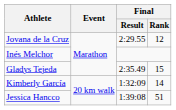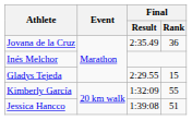 <table class="wikitable" style="font-size:90%">
 <tr>
 <th rowspan="2">Athlete</th>
 <th rowspan="2">Event</th>
 <th colspan="2">Final</th>
 </tr>
 <tr style="font-size:95%">
 <th>Result</th>
 <th>Rank</th>
 </tr>
 <tr align=center>
 <td align=left><a href='#'>Jovana de la Cruz</a></td>
 <td align=left rowspan=3><a href='#'>Marathon</a></td>
-<td>2:29.55</td>
-<td>12</td>
+<td>2:35.49</td>
+<td>36</td>
 </tr>
 <tr align=center>
 <td align=left><a href='#'>Inés Melchor</a></td>
 <td colspan=2></td>
 </tr>
 <tr align=center>
 <td align=left><a href='#'>Gladys Tejeda</a></td>
-<td>2:35.49</td>
+<td>2:29.55</td>
 <td>15</td>
 </tr>
 <tr align=center>
 <td align=left><a href='#'>Kimberly García</a></td>
 <td align=left rowspan=2><a href='#'>20 km walk</a></td>
 <td>1:32:09</td>
-<td>14</td>
+<td>55</td>
 </tr>
 <tr align=center>
 <td align=left><a href='#'>Jessica Hancco</a></td>
 <td>1:39:08</td>
 <td>51</td>
 </tr>
 </table>
